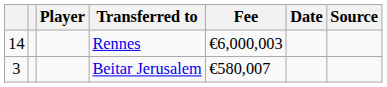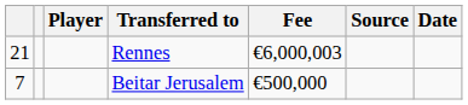 <table class="wikitable plainrowheaders sortable">
 <tr>
 <th></th>
 <th></th>
 <th scope=col>Player</th>
 <th>Transferred to</th>
 <th !scope=col; style="width: 65px;">Fee</th>
+<th scope=col>Source</th>
 <th scope=col>Date</th>
-<th scope=col>Source</th>
 </tr>
 <tr>
-<td align=center>14</td>
+<td align=center>21</td>
 <td align=center></td>
 <td></td>
 <td> <a href='#'>Rennes</a></td>
 <td>€6,000,003</td>
 <td></td>
 <td></td>
 </tr>
 <tr>
-<td align=center>3</td>
+<td align=center>7</td>
 <td align=center></td>
 <td></td>
 <td> <a href='#'>Beitar Jerusalem</a></td>
-<td>€580,007</td>
+<td>€500,000</td>
 <td></td>
 <td></td>
 </tr>
 </table>
